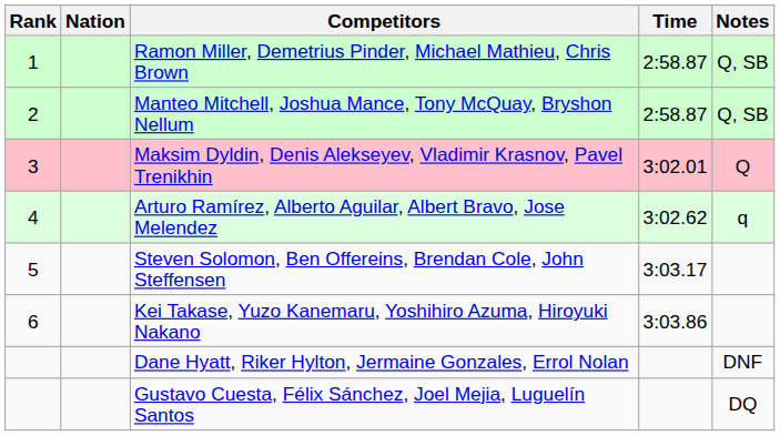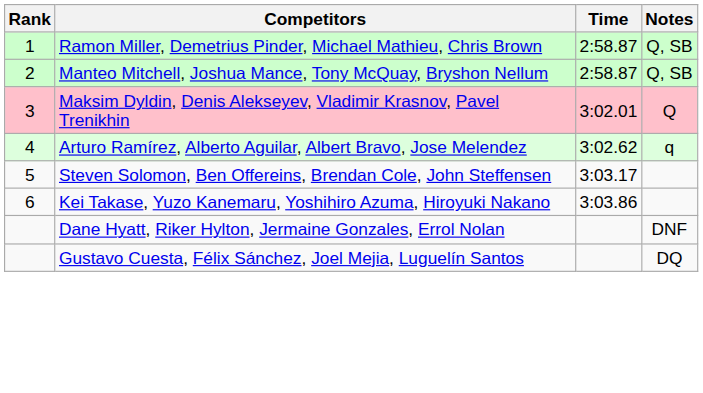 <table class="wikitable sortable" style="text-align:center; font-size:95%">
 <tr>
 <th>Rank</th>
-<th>Nation</th>
 <th>Competitors</th>
 <th>Time</th>
 <th>Notes</th>
 </tr>
 <tr style="background:#cfc;">
 <td>1</td>
-<td align=left></td>
 <td align=left><a href='#'>Ramon Miller</a>, <a href='#'>Demetrius Pinder</a>, <a href='#'>Michael Mathieu</a>, <a href='#'>Chris Brown</a></td>
 <td>2:58.87</td>
 <td>Q, SB</td>
 </tr>
 <tr style="background:#cfc;">
 <td>2</td>
-<td align=left></td>
 <td align=left><a href='#'>Manteo Mitchell</a>, <a href='#'>Joshua Mance</a>, <a href='#'>Tony McQuay</a>, <a href='#'>Bryshon Nellum</a></td>
 <td>2:58.87</td>
 <td>Q, SB</td>
 </tr>
 <tr bgcolor=pink>
 <td>3</td>
-<td align=left></td>
 <td align=left><a href='#'>Maksim Dyldin</a>, <a href='#'>Denis Alekseyev</a>, <a href='#'>Vladimir Krasnov</a>, <a href='#'>Pavel Trenikhin</a></td>
 <td>3:02.01</td>
 <td>Q</td>
 </tr>
 <tr style="background:#dfd;">
 <td>4</td>
-<td align=left></td>
 <td align=left><a href='#'>Arturo Ramírez</a>, <a href='#'>Alberto Aguilar</a>, <a href='#'>Albert Bravo</a>, <a href='#'>Jose Melendez</a></td>
 <td>3:02.62</td>
 <td>q</td>
 </tr>
 <tr>
 <td>5</td>
-<td align=left></td>
 <td align=left><a href='#'>Steven Solomon</a>, <a href='#'>Ben Offereins</a>, <a href='#'>Brendan Cole</a>, <a href='#'>John Steffensen</a></td>
 <td>3:03.17</td>
 <td></td>
 </tr>
 <tr>
 <td>6</td>
-<td align=left></td>
 <td align=left><a href='#'>Kei Takase</a>, <a href='#'>Yuzo Kanemaru</a>, <a href='#'>Yoshihiro Azuma</a>, <a href='#'>Hiroyuki Nakano</a></td>
 <td>3:03.86</td>
 <td></td>
 </tr>
 <tr>
 <td></td>
-<td align=left></td>
 <td align=left><a href='#'>Dane Hyatt</a>, <a href='#'>Riker Hylton</a>, <a href='#'>Jermaine Gonzales</a>, <a href='#'>Errol Nolan</a></td>
 <td></td>
 <td>DNF</td>
 </tr>
 <tr>
 <td></td>
-<td align=left></td>
 <td align=left><a href='#'>Gustavo Cuesta</a>, <a href='#'>Félix Sánchez</a>, <a href='#'>Joel Mejia</a>, <a href='#'>Luguelín Santos</a></td>
 <td></td>
 <td>DQ</td>
 </tr>
 </table>
